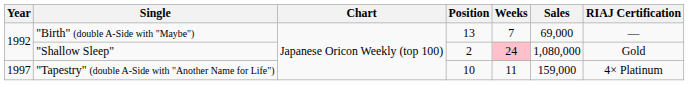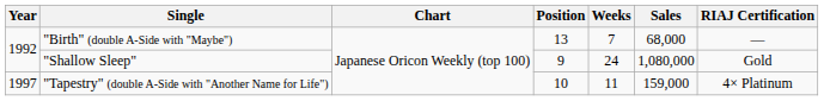 <table class="wikitable" border="1">
 <tr>
 <th>Year</th>
 <th>Single</th>
 <th>Chart</th>
 <th>Position</th>
 <th>Weeks</th>
 <th>Sales</th>
 <th>RIAJ Certification</th>
 </tr>
 <tr>
 <td rowspan=2>1992</td>
 <td>"Birth" <small>(double A-Side with "Maybe")</small></td>
 <td rowspan=3>Japanese Oricon Weekly (top 100)</td>
 <td align="center">13</td>
 <td align="center">7</td>
-<td align="center">69,000</td>
+<td align="center">68,000</td>
 <td align="center">—</td>
 </tr>
 <tr>
 <td>"Shallow Sleep"</td>
-<td align="center">2</td>
-<td align="center" style="background: pink;">24</td>
+<td align="center">9</td>
+<td align="center">24</td>
 <td align="center">1,080,000</td>
 <td align="center">Gold</td>
 </tr>
 <tr>
 <td>1997</td>
 <td>"Tapestry" <small>(double A-Side with "Another Name for Life")</small></td>
 <td align="center">10</td>
 <td align="center">11</td>
 <td align="center">159,000</td>
 <td align="center">4× Platinum</td>
 </tr>
 </table>
